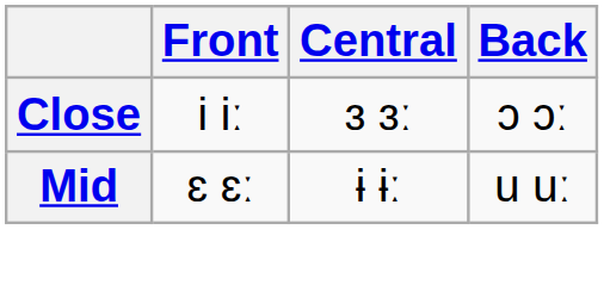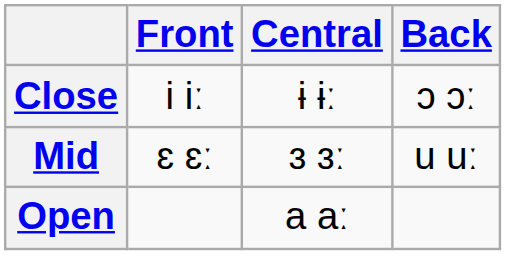 <table class="wikitable" style="text-align:center">
 <tr>
 <th></th>
 <th><a href='#'>Front</a></th>
 <th><a href='#'>Central</a></th>
 <th><a href='#'>Back</a></th>
 </tr>
 <tr align="center">
 <th><a href='#'>Close</a></th>
 <td>i iː</td>
-<td>ɜ ɜː</td>
+<td>ɨ ɨː</td>
 <td>ɔ ɔː</td>
 </tr>
 <tr>
 <th><a href='#'>Mid</a></th>
 <td>ɛ ɛː</td>
-<td>ɨ ɨː</td>
+<td>ɜ ɜː</td>
 <td>u uː</td>
 </tr>
+<tr align="center">
+<th><a href='#'>Open</a></th>
+<td></td>
+<td>a aː</td>
+<td></td>
+</tr>
 </table>
